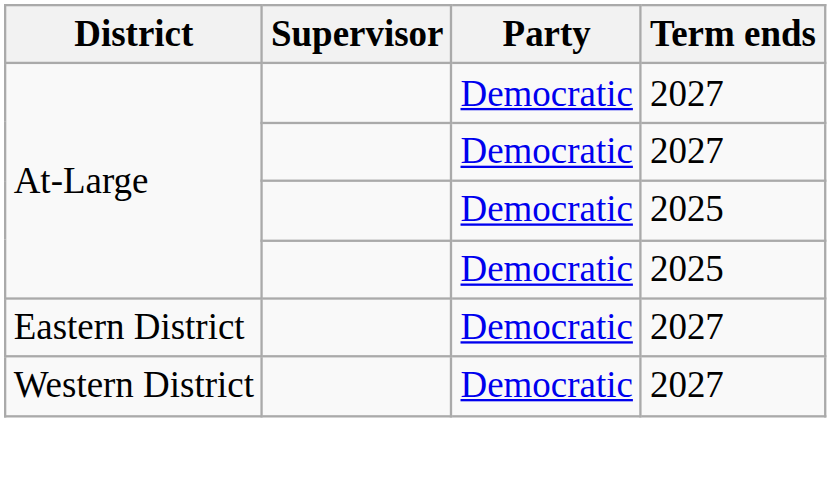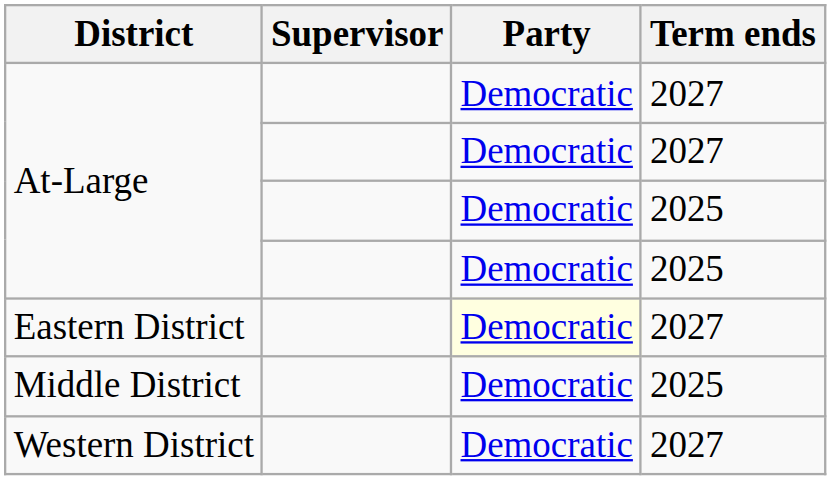 <table class="sortable wikitable">
 <tr>
 <th>District</th>
 <th>Supervisor</th>
 <th>Party</th>
 <th>Term ends</th>
 </tr>
 <tr>
 <td rowspan="4">At-Large</td>
 <td></td>
 <td><a href='#'>Democratic</a></td>
 <td>2027</td>
 </tr>
 <tr>
 <td></td>
 <td><a href='#'>Democratic</a></td>
 <td>2027</td>
 </tr>
 <tr>
 <td></td>
 <td><a href='#'>Democratic</a></td>
 <td>2025</td>
 </tr>
 <tr>
 <td></td>
 <td><a href='#'>Democratic</a></td>
 <td>2025</td>
 </tr>
 <tr>
 <td>Eastern District</td>
 <td></td>
+<td style="background: lightyellow;"><a href='#'>Democratic</a></td>
+<td>2027</td>
+</tr>
+<tr>
+<td>Middle District</td>
+<td></td>
 <td><a href='#'>Democratic</a></td>
-<td>2027</td>
+<td>2025</td>
 </tr>
 <tr>
 <td>Western District</td>
 <td></td>
 <td><a href='#'>Democratic</a></td>
 <td>2027</td>
 </tr>
 </table>
